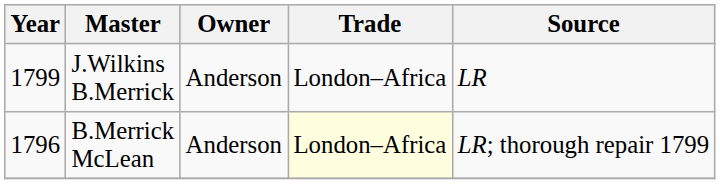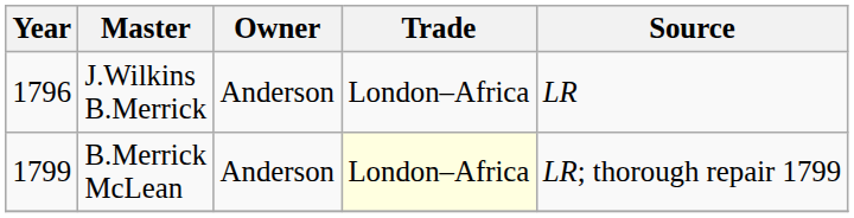 <table class=" wikitable">
 <tr>
 <th>Year</th>
 <th>Master</th>
 <th>Owner</th>
 <th>Trade</th>
 <th>Source</th>
 </tr>
 <tr>
-<td>1799</td>
+<td>1796</td>
 <td>J.Wilkins<br>B.Merrick</td>
 <td>Anderson</td>
 <td>London–Africa</td>
 <td><em>LR</em></td>
 </tr>
 <tr>
-<td>1796</td>
+<td>1799</td>
 <td>B.Merrick<br>McLean</td>
 <td>Anderson</td>
 <td style="background: lightyellow;">London–Africa</td>
 <td><em>LR</em>; thorough repair 1799</td>
 </tr>
 <tr>
 </tr>
 </table>
